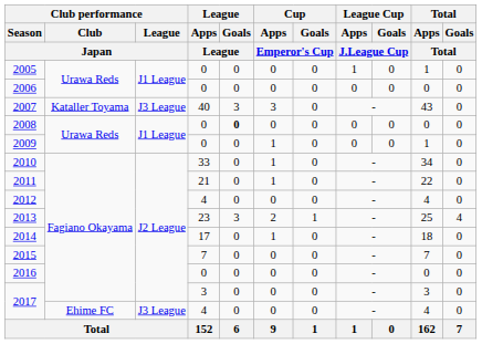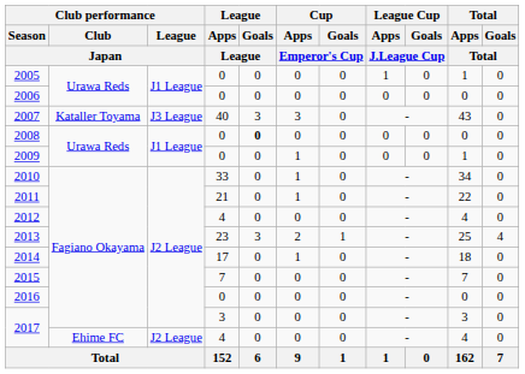 <table class="wikitable" style="text-align:center;">
 <tr>
 <th colspan=3>Club performance</th>
 <th colspan=2>League</th>
 <th colspan=2>Cup</th>
 <th colspan=2>League Cup</th>
 <th colspan=2>Total</th>
 </tr>
 <tr>
 <th>Season</th>
 <th>Club</th>
 <th>League</th>
 <th>Apps</th>
 <th>Goals</th>
 <th>Apps</th>
 <th>Goals</th>
 <th>Apps</th>
 <th>Goals</th>
 <th>Apps</th>
 <th>Goals</th>
 </tr>
 <tr>
 <th colspan=3>Japan</th>
 <th colspan=2>League</th>
 <th colspan=2><a href='#'>Emperor's Cup</a></th>
 <th colspan=2><a href='#'>J.League Cup</a></th>
 <th colspan=2>Total</th>
 </tr>
 <tr>
 <td><a href='#'>2005</a></td>
 <td rowspan="2"><a href='#'>Urawa Reds</a></td>
 <td rowspan="2"><a href='#'>J1 League</a></td>
 <td>0</td>
 <td>0</td>
 <td>0</td>
 <td>0</td>
 <td>1</td>
 <td>0</td>
 <td>1</td>
 <td>0</td>
 </tr>
 <tr>
 <td><a href='#'>2006</a></td>
 <td>0</td>
 <td>0</td>
 <td>0</td>
 <td>0</td>
 <td>0</td>
 <td>0</td>
 <td>0</td>
 <td>0</td>
 </tr>
 <tr>
 <td><a href='#'>2007</a></td>
 <td><a href='#'>Kataller Toyama</a></td>
 <td><a href='#'>J3 League</a></td>
 <td>40</td>
 <td>3</td>
 <td>3</td>
 <td>0</td>
 <td colspan="2">-</td>
 <td>43</td>
 <td>0</td>
 </tr>
 <tr>
 <td><a href='#'>2008</a></td>
 <td rowspan="2"><a href='#'>Urawa Reds</a></td>
 <td rowspan="2"><a href='#'>J1 League</a></td>
 <td>0</td>
 <td><strong>0</strong></td>
 <td>0</td>
 <td>0</td>
 <td>0</td>
 <td>0</td>
 <td>0</td>
 <td>0</td>
 </tr>
 <tr>
 <td><a href='#'>2009</a></td>
 <td>0</td>
 <td>0</td>
 <td>1</td>
 <td>0</td>
 <td>0</td>
 <td>0</td>
 <td>1</td>
 <td>0</td>
 </tr>
 <tr>
 <td><a href='#'>2010</a></td>
 <td rowspan="8"><a href='#'>Fagiano Okayama</a></td>
 <td rowspan="8"><a href='#'>J2 League</a></td>
 <td>33</td>
 <td>0</td>
 <td>1</td>
 <td>0</td>
 <td colspan="2">-</td>
 <td>34</td>
 <td>0</td>
 </tr>
 <tr>
 <td><a href='#'>2011</a></td>
 <td>21</td>
 <td>0</td>
 <td>1</td>
 <td>0</td>
 <td colspan="2">-</td>
 <td>22</td>
 <td>0</td>
 </tr>
 <tr>
 <td><a href='#'>2012</a></td>
 <td>4</td>
 <td>0</td>
 <td>0</td>
 <td>0</td>
 <td colspan="2">-</td>
 <td>4</td>
 <td>0</td>
 </tr>
 <tr>
 <td><a href='#'>2013</a></td>
 <td>23</td>
 <td>3</td>
 <td>2</td>
 <td>1</td>
 <td colspan="2">-</td>
 <td>25</td>
 <td>4</td>
 </tr>
 <tr>
 <td><a href='#'>2014</a></td>
 <td>17</td>
 <td>0</td>
 <td>1</td>
 <td>0</td>
 <td colspan="2">-</td>
 <td>18</td>
 <td>0</td>
 </tr>
 <tr>
 <td><a href='#'>2015</a></td>
 <td>7</td>
 <td>0</td>
 <td>0</td>
 <td>0</td>
 <td colspan="2">-</td>
 <td>7</td>
 <td>0</td>
 </tr>
 <tr>
 <td><a href='#'>2016</a></td>
 <td>0</td>
 <td>0</td>
 <td>0</td>
 <td>0</td>
 <td colspan="2">-</td>
 <td>0</td>
 <td>0</td>
 </tr>
 <tr>
 <td rowspan="2"><a href='#'>2017</a></td>
 <td>3</td>
 <td>0</td>
 <td>0</td>
 <td>0</td>
 <td colspan="2">-</td>
 <td>3</td>
 <td>0</td>
 </tr>
 <tr>
 <td><a href='#'>Ehime FC</a></td>
-<td><a href='#'>J3 League</a></td>
+<td><a href='#'>J2 League</a></td>
 <td>4</td>
 <td>0</td>
 <td>0</td>
 <td>0</td>
 <td colspan="2">-</td>
 <td>4</td>
 <td>0</td>
 </tr>
 <tr>
 <th colspan=3>Total</th>
 <th>152</th>
 <th>6</th>
 <th>9</th>
 <th>1</th>
 <th>1</th>
 <th>0</th>
 <th>162</th>
 <th>7</th>
 </tr>
 </table>
